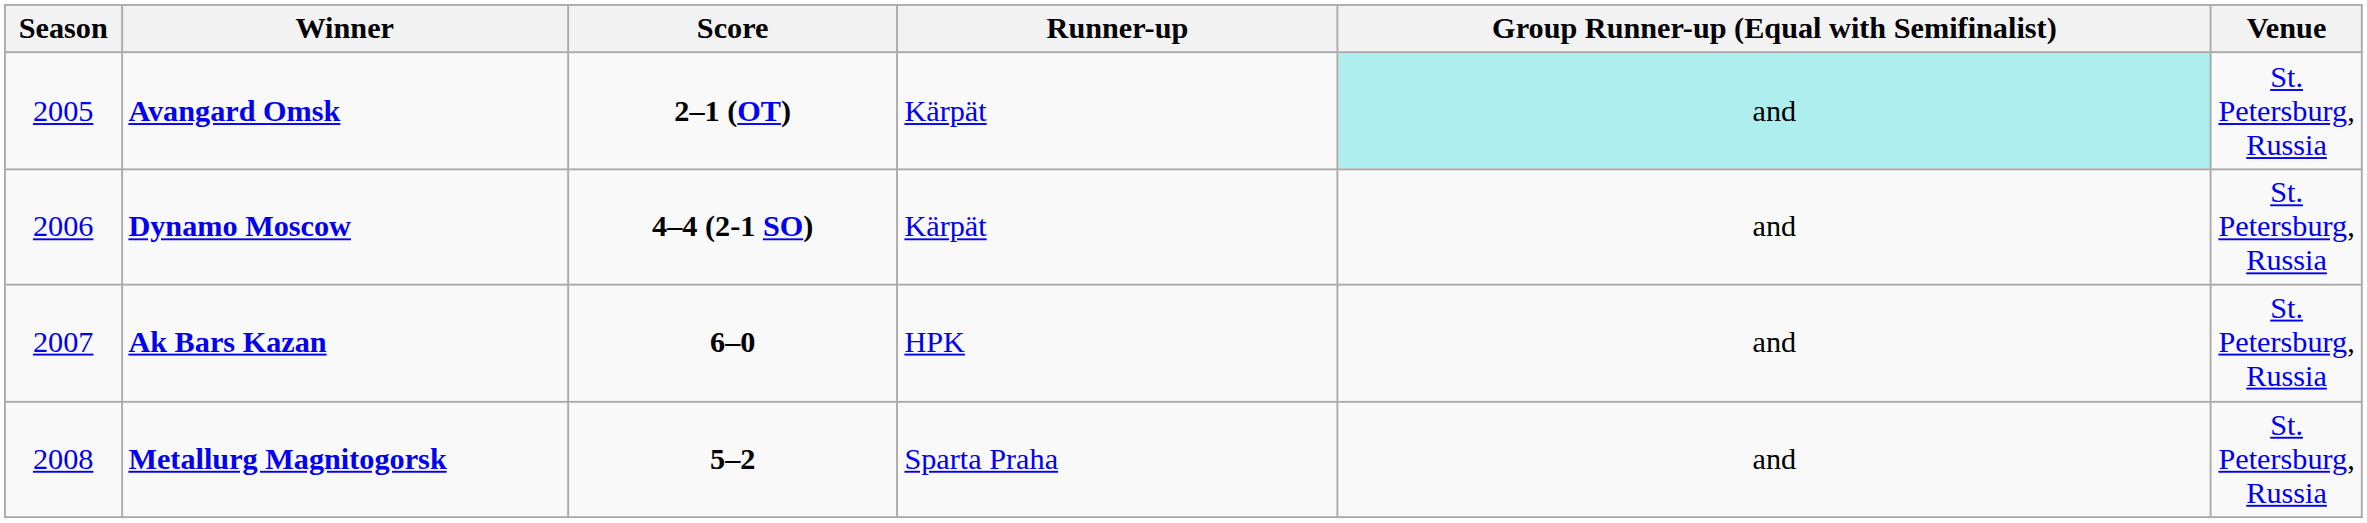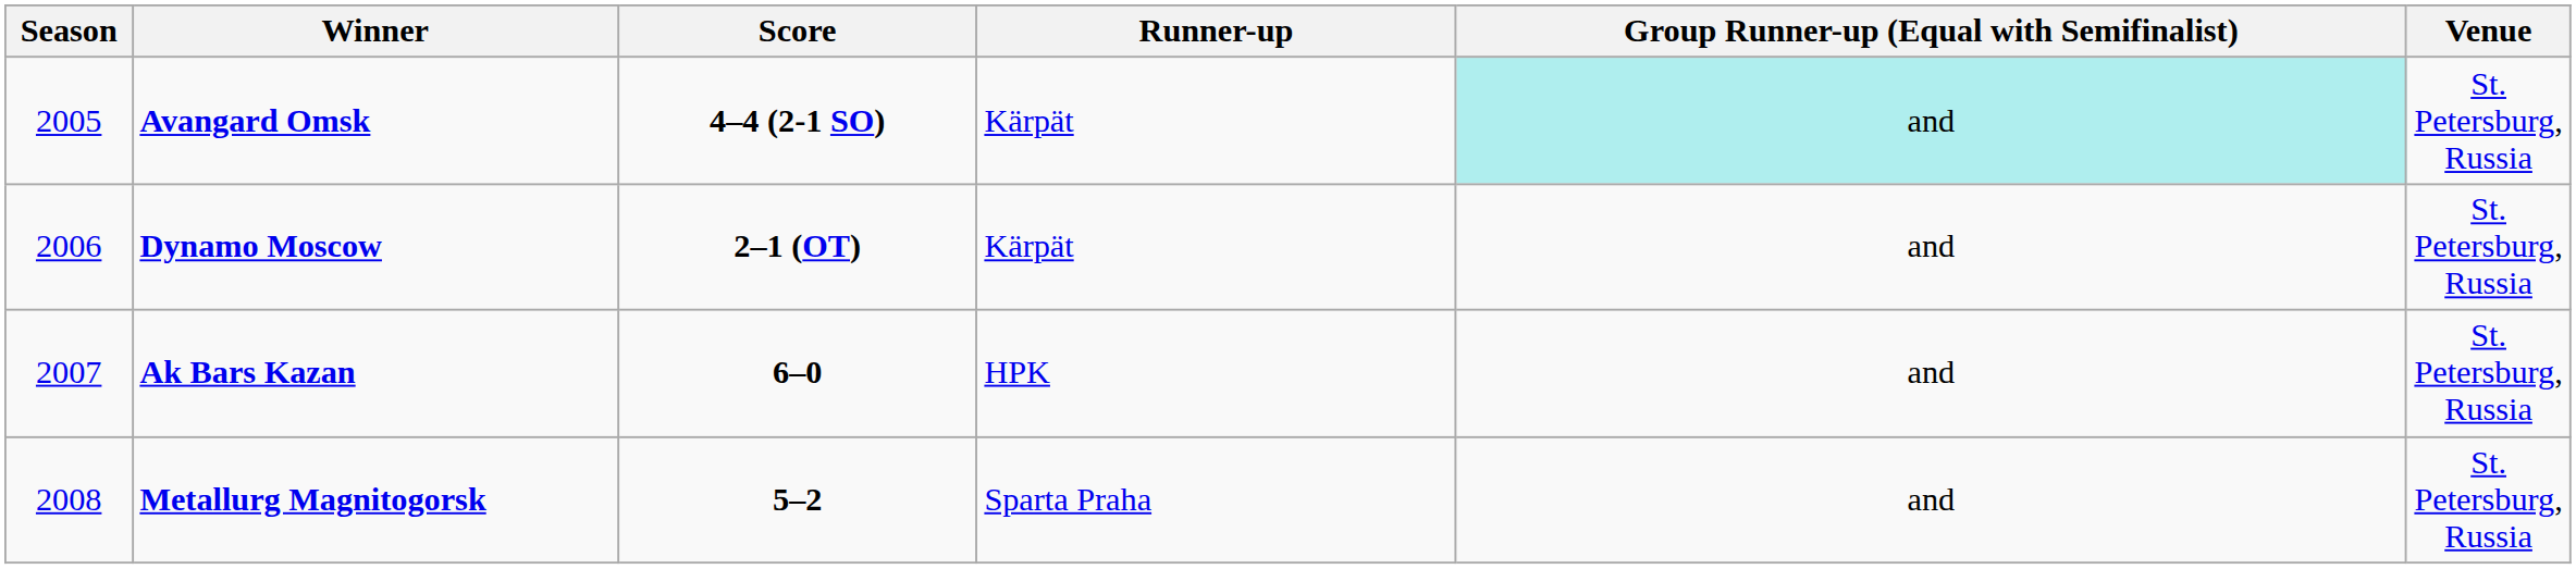 <table class="wikitable" style="text-align: center;">
 <tr>
 <th width=5%>Season</th>
 <th width=20%>Winner</th>
 <th width=15%>Score</th>
 <th width=20%>Runner-up</th>
 <th width=40%>Group Runner-up (Equal with Semifinalist)</th>
 <th width=17%>Venue</th>
 </tr>
 <tr>
 <td><a href='#'>2005</a></td>
 <td style="text-align: left;"> <strong><a href='#'>Avangard Omsk</a></strong></td>
-<td><strong>2–1 (<a href='#'>OT</a>)</strong></td>
+<td><strong>4–4 (2-1 <a href='#'>SO</a>)</strong></td>
 <td style="text-align: left;"> <a href='#'>Kärpät</a></td>
 <td style="background: paleturquoise;"> and </td>
 <td><a href='#'>St. Petersburg</a>, <a href='#'>Russia</a></td>
 </tr>
 <tr>
 <td><a href='#'>2006</a></td>
 <td style="text-align: left;"> <strong><a href='#'>Dynamo Moscow</a></strong></td>
-<td><strong>4–4 (2-1 <a href='#'>SO</a>)</strong></td>
+<td><strong>2–1 (<a href='#'>OT</a>)</strong></td>
 <td style="text-align: left;"> <a href='#'>Kärpät</a></td>
 <td> and </td>
 <td><a href='#'>St. Petersburg</a>, <a href='#'>Russia</a></td>
 </tr>
 <tr>
 <td><a href='#'>2007</a></td>
 <td style="text-align: left;"> <strong><a href='#'>Ak Bars Kazan</a></strong></td>
 <td><strong>6–0</strong></td>
 <td style="text-align: left;"> <a href='#'>HPK</a></td>
 <td> and </td>
 <td><a href='#'>St. Petersburg</a>, <a href='#'>Russia</a></td>
 </tr>
 <tr>
 <td><a href='#'>2008</a></td>
 <td style="text-align: left;"> <strong><a href='#'>Metallurg Magnitogorsk</a></strong></td>
 <td><strong>5–2</strong></td>
 <td style="text-align: left;"> <a href='#'>Sparta Praha</a></td>
 <td> and </td>
 <td><a href='#'>St. Petersburg</a>, <a href='#'>Russia</a></td>
 </tr>
 </table>
